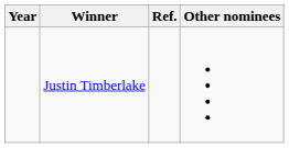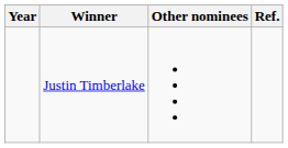 <table class="wikitable">
 <tr>
 <th>Year</th>
 <th>Winner</th>
+<th>Other nominees</th>
 <th>Ref.</th>
-<th>Other nominees</th>
 </tr>
 <tr>
 <td></td>
 <td><a href='#'>Justin Timberlake</a></td>
+<td><br><ul><li></li><li></li><li></li><li></li></ul></td>
 <td style="text-align:center;"></td>
-<td><br><ul><li></li><li></li><li></li><li></li></ul></td>
 </tr>
 </table>
